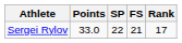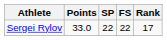 <table class="wikitable" border="1" style="font-size:90%">
 <tr>
 <th>Athlete</th>
 <th>Points</th>
 <th>SP</th>
 <th>FS</th>
 <th>Rank</th>
 </tr>
 <tr align=center>
 <td align=left><a href='#'>Sergei Rylov</a></td>
 <td>33.0</td>
 <td>22</td>
-<td>21</td>
+<td>22</td>
 <td>17</td>
 </tr>
 </table>
